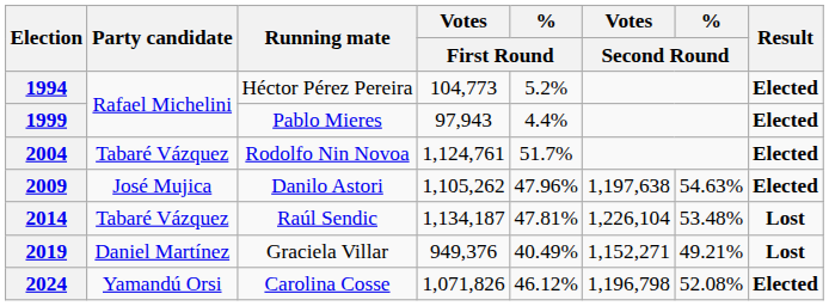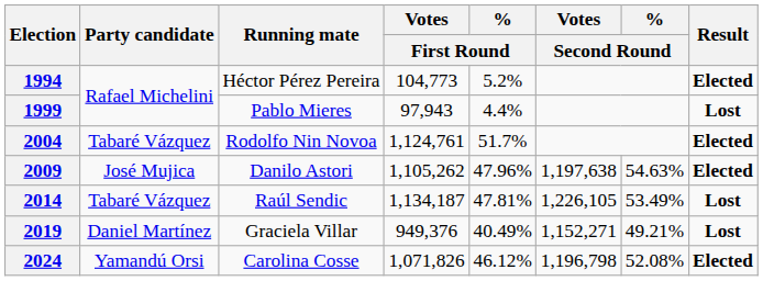 <table class="wikitable" style="text-align:center">
 <tr>
 <th rowspan="2">Election</th>
 <th rowspan="2">Party candidate</th>
 <th rowspan="2">Running mate</th>
 <th>Votes</th>
 <th>%</th>
 <th>Votes</th>
 <th>%</th>
 <th rowspan="2">Result</th>
 </tr>
 <tr>
 <th colspan="2">First Round</th>
 <th colspan="2">Second Round</th>
 </tr>
 <tr>
 <th><a href='#'>1994</a></th>
 <td rowspan="2"><a href='#'>Rafael Michelini</a></td>
 <td>Héctor Pérez Pereira</td>
 <td>104,773</td>
 <td>5.2%</td>
 <td colspan="2"></td>
 <td><strong>Elected</strong> </td>
 </tr>
 <tr>
 <th><a href='#'>1999</a></th>
 <td><a href='#'>Pablo Mieres</a></td>
 <td>97,943</td>
 <td>4.4%</td>
 <td colspan="2"></td>
-<td><strong>Elected</strong> </td>
+<td><strong>Lost</strong> </td>
 </tr>
 <tr>
 <th><a href='#'>2004</a></th>
 <td><a href='#'>Tabaré Vázquez</a></td>
 <td><a href='#'>Rodolfo Nin Novoa</a></td>
 <td>1,124,761</td>
 <td>51.7%</td>
 <td colspan="2"></td>
 <td><strong>Elected</strong> </td>
 </tr>
 <tr>
 <th><a href='#'>2009</a></th>
 <td><a href='#'>José Mujica</a></td>
 <td><a href='#'>Danilo Astori</a></td>
 <td>1,105,262</td>
 <td>47.96%</td>
 <td>1,197,638</td>
 <td>54.63%</td>
 <td><strong>Elected</strong> </td>
 </tr>
 <tr>
 <th><a href='#'>2014</a></th>
 <td><a href='#'>Tabaré Vázquez</a></td>
 <td><a href='#'>Raúl Sendic</a></td>
 <td>1,134,187</td>
 <td>47.81%</td>
-<td>1,226,104</td>
-<td>53.48%</td>
+<td>1,226,105</td>
+<td>53.49%</td>
 <td><strong>Lost</strong> </td>
 </tr>
 <tr>
 <th><a href='#'>2019</a></th>
 <td><a href='#'>Daniel Martínez</a></td>
 <td>Graciela Villar</td>
 <td>949,376</td>
 <td>40.49%</td>
 <td>1,152,271</td>
 <td>49.21%</td>
 <td><strong>Lost</strong> </td>
 </tr>
 <tr>
 <th><a href='#'>2024</a></th>
 <td><a href='#'>Yamandú Orsi</a></td>
 <td><a href='#'>Carolina Cosse</a></td>
 <td>1,071,826</td>
 <td>46.12%</td>
 <td>1,196,798</td>
 <td>52.08%</td>
 <td><strong>Elected</strong> </td>
 </tr>
 </table>
